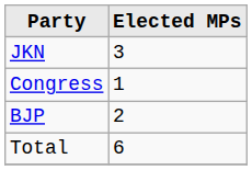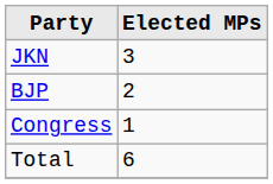 <table class="wikitable sortable">
 <tr>
 <th style="background-color:#E9E9E9" align="left" valign="top">Party</th>
 <th style="background-color:#E9E9E9" align="center" valign="top">Elected MPs</th>
 </tr>
 <tr>
 <td><a href='#'>JKN</a></td>
 <td>3</td>
 </tr>
 <tr>
+<td><a href='#'>BJP</a></td>
+<td>2</td>
+</tr>
+<tr>
 <td><a href='#'>Congress</a></td>
 <td>1</td>
-</tr>
-<tr>
-<td><a href='#'>BJP</a></td>
-<td>2</td>
 </tr>
 <tr>
 <td>Total</td>
 <td>6</td>
 </tr>
 <tr>
 </tr>
 </table>
